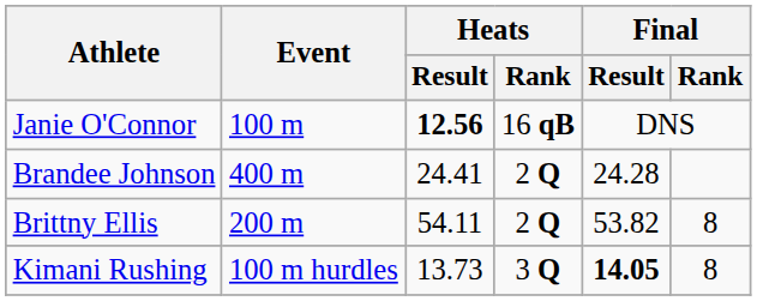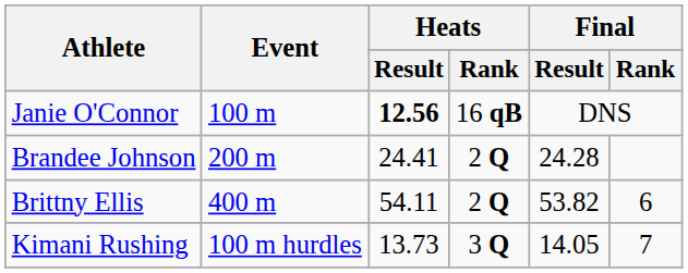 <table class="wikitable" style="font-size:90%">
 <tr>
 <th rowspan=2>Athlete</th>
 <th rowspan=2>Event</th>
 <th colspan=2>Heats</th>
 <th colspan=2>Final</th>
 </tr>
 <tr style="font-size:95%">
 <th>Result</th>
 <th>Rank</th>
 <th>Result</th>
 <th>Rank</th>
 </tr>
 <tr align=center>
 <td align=left><a href='#'>Janie O'Connor</a></td>
 <td align=left><a href='#'>100 m</a></td>
 <td><strong>12.56</strong></td>
 <td>16 <strong>qB</strong></td>
 <td colspan=2>DNS</td>
 </tr>
 <tr align=center>
 <td align=left><a href='#'>Brandee Johnson</a></td>
-<td align=left><a href='#'>400 m</a></td>
+<td align=left><a href='#'>200 m</a></td>
 <td>24.41</td>
 <td>2 <strong>Q</strong></td>
 <td>24.28</td>
 <td></td>
 </tr>
 <tr align=center>
 <td align=left><a href='#'>Brittny Ellis</a></td>
-<td align=left><a href='#'>200 m</a></td>
+<td align=left><a href='#'>400 m</a></td>
 <td>54.11</td>
 <td>2 <strong>Q</strong></td>
 <td>53.82</td>
-<td>8</td>
+<td>6</td>
 </tr>
 <tr align=center>
 <td align=left><a href='#'>Kimani Rushing</a></td>
 <td align=left><a href='#'>100 m hurdles</a></td>
 <td>13.73</td>
 <td>3 <strong>Q</strong></td>
-<td><strong>14.05</strong></td>
-<td>8</td>
+<td>14.05</td>
+<td>7</td>
 </tr>
 </table>
